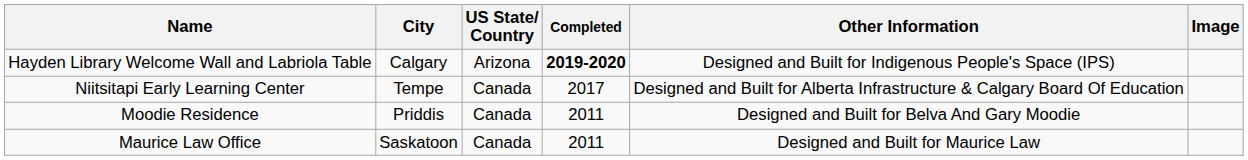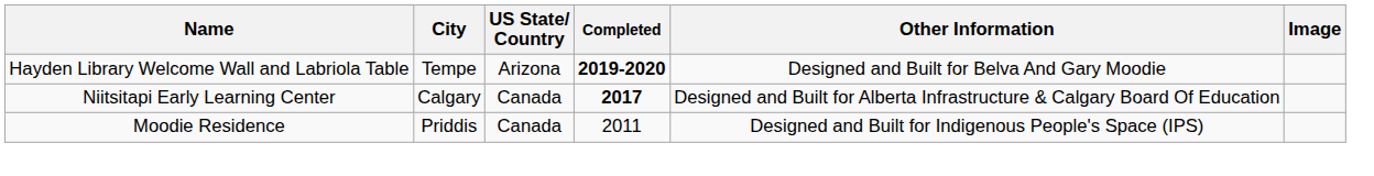 <table class="wikitable sortable" style="text-align: center;">
 <tr>
 <th>Name</th>
 <th>City</th>
 <th>US State/<br>Country</th>
 <th><small>Completed</small></th>
 <th>Other Information</th>
 <th class="unsortable">Image</th>
 </tr>
 <tr>
 <td>Hayden Library Welcome Wall and Labriola Table</td>
-<td>Calgary</td>
+<td>Tempe</td>
 <td>Arizona</td>
 <td><strong>2019-2020</strong></td>
-<td>Designed and Built for Indigenous People's Space (IPS)</td>
+<td>Designed and Built for Belva And Gary Moodie</td>
 <td></td>
 </tr>
 <tr>
 <td>Niitsitapi Early Learning Center</td>
-<td>Tempe</td>
+<td>Calgary</td>
 <td>Canada</td>
-<td>2017</td>
+<td><strong>2017</strong></td>
 <td>Designed and Built for Alberta Infrastructure & Calgary Board Of Education</td>
 <td></td>
 </tr>
 <tr>
 <td>Moodie Residence</td>
 <td>Priddis</td>
 <td>Canada</td>
 <td>2011</td>
-<td>Designed and Built for Belva And Gary Moodie</td>
-<td></td>
-</tr>
-<tr>
-<td>Maurice Law Office</td>
-<td>Saskatoon</td>
-<td>Canada</td>
-<td>2011</td>
-<td>Designed and Built for Maurice Law</td>
+<td>Designed and Built for Indigenous People's Space (IPS)</td>
 <td></td>
 </tr>
 </table>
